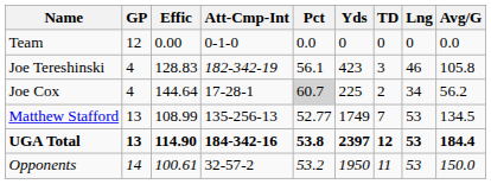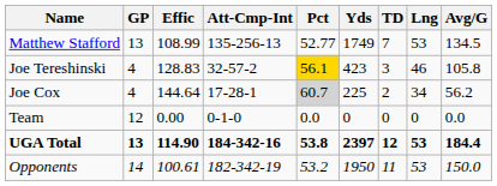 <table class="wikitable" style="white-space:nowrap;">
 <tr>
 <th>Name</th>
 <th>GP</th>
 <th>Effic</th>
 <th>Att-Cmp-Int</th>
 <th>Pct</th>
 <th>Yds</th>
 <th>TD</th>
 <th>Lng</th>
 <th>Avg/G</th>
 </tr>
 <tr>
-<td>Team</td>
-<td>12</td>
-<td>0.00</td>
-<td>0-1-0</td>
-<td>0.0</td>
-<td>0</td>
-<td>0</td>
-<td>0</td>
-<td>0.0</td>
+<td><a href='#'>Matthew Stafford</a></td>
+<td>13</td>
+<td>108.99</td>
+<td>135-256-13</td>
+<td>52.77</td>
+<td>1749</td>
+<td>7</td>
+<td>53</td>
+<td>134.5</td>
 </tr>
 <tr>
 <td>Joe Tereshinski</td>
 <td>4</td>
 <td>128.83</td>
-<td><em>182-342-19</em></td>
-<td>56.1</td>
+<td>32-57-2</td>
+<td style="background: gold;">56.1</td>
 <td>423</td>
 <td>3</td>
 <td>46</td>
 <td>105.8</td>
 </tr>
 <tr>
 <td>Joe Cox</td>
 <td>4</td>
 <td>144.64</td>
 <td>17-28-1</td>
 <td style="background: lightgrey;">60.7</td>
 <td>225</td>
 <td>2</td>
 <td>34</td>
 <td>56.2</td>
 </tr>
 <tr>
-<td><a href='#'>Matthew Stafford</a></td>
-<td>13</td>
-<td>108.99</td>
-<td>135-256-13</td>
-<td>52.77</td>
-<td>1749</td>
-<td>7</td>
-<td>53</td>
-<td>134.5</td>
+<td>Team</td>
+<td>12</td>
+<td>0.00</td>
+<td>0-1-0</td>
+<td>0.0</td>
+<td>0</td>
+<td>0</td>
+<td>0</td>
+<td>0.0</td>
 </tr>
 <tr>
 <td><strong>UGA Total</strong></td>
 <td><strong>13</strong></td>
 <td><strong>114.90</strong></td>
 <td><strong>184-342-16</strong></td>
 <td><strong>53.8</strong></td>
 <td><strong>2397</strong></td>
 <td><strong>12</strong></td>
 <td><strong>53</strong></td>
 <td><strong>184.4</strong></td>
 </tr>
 <tr>
 <td><em>Opponents</em></td>
 <td><em>14</em></td>
 <td><em>100.61</em></td>
-<td>32-57-2</td>
+<td><em>182-342-19</em></td>
 <td><em>53.2</em></td>
 <td><em>1950</em></td>
 <td><em>11</em></td>
 <td><em>53</em></td>
 <td><em>150.0</em></td>
 </tr>
 </table>
